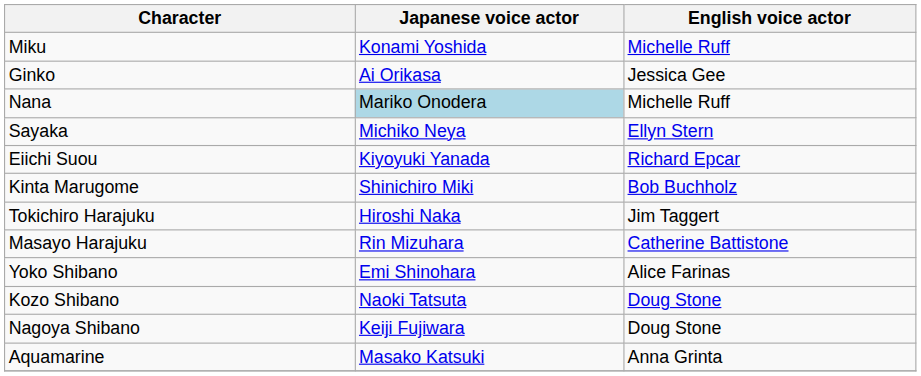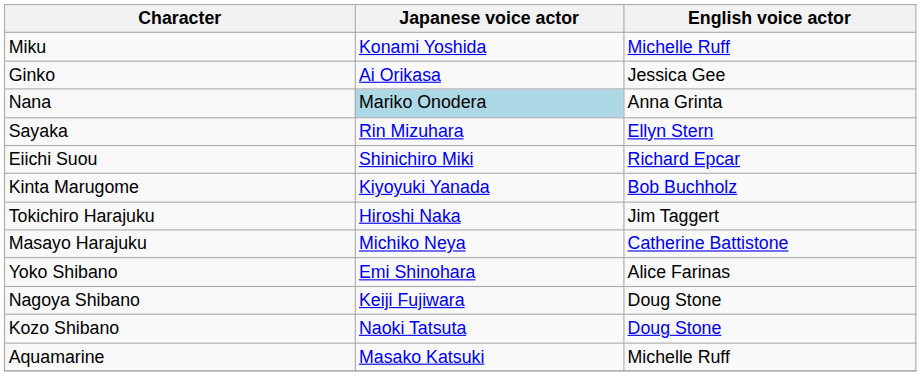 <table class="wikitable"  style="width:65%">
 <tr>
 <th width=30%>Character</th>
 <th width=23%>Japanese voice actor</th>
 <th width=25%>English voice actor</th>
 </tr>
 <tr>
 <td>Miku</td>
 <td><a href='#'>Konami Yoshida</a></td>
 <td><a href='#'>Michelle Ruff</a></td>
 </tr>
 <tr>
 <td>Ginko</td>
 <td><a href='#'>Ai Orikasa</a></td>
 <td>Jessica Gee</td>
 </tr>
 <tr>
 <td>Nana</td>
 <td style="background: lightblue;">Mariko Onodera</td>
-<td>Michelle Ruff</td>
+<td>Anna Grinta</td>
 </tr>
 <tr>
 <td>Sayaka</td>
-<td><a href='#'>Michiko Neya</a></td>
+<td><a href='#'>Rin Mizuhara</a></td>
 <td><a href='#'>Ellyn Stern</a></td>
 </tr>
 <tr>
 <td>Eiichi Suou</td>
-<td><a href='#'>Kiyoyuki Yanada</a></td>
+<td><a href='#'>Shinichiro Miki</a></td>
 <td><a href='#'>Richard Epcar</a></td>
 </tr>
 <tr>
 <td>Kinta Marugome</td>
-<td><a href='#'>Shinichiro Miki</a></td>
+<td><a href='#'>Kiyoyuki Yanada</a></td>
 <td><a href='#'>Bob Buchholz</a></td>
 </tr>
 <tr>
 <td>Tokichiro Harajuku</td>
 <td><a href='#'>Hiroshi Naka</a></td>
 <td>Jim Taggert</td>
 </tr>
 <tr>
 <td>Masayo Harajuku</td>
-<td><a href='#'>Rin Mizuhara</a></td>
+<td><a href='#'>Michiko Neya</a></td>
 <td><a href='#'>Catherine Battistone</a></td>
 </tr>
 <tr>
 <td>Yoko Shibano</td>
 <td><a href='#'>Emi Shinohara</a></td>
 <td>Alice Farinas</td>
 </tr>
 <tr>
+<td>Nagoya Shibano</td>
+<td><a href='#'>Keiji Fujiwara</a></td>
+<td>Doug Stone</td>
+</tr>
+<tr>
 <td>Kozo Shibano</td>
 <td><a href='#'>Naoki Tatsuta</a></td>
 <td><a href='#'>Doug Stone</a></td>
 </tr>
 <tr>
-<td>Nagoya Shibano</td>
-<td><a href='#'>Keiji Fujiwara</a></td>
-<td>Doug Stone</td>
-</tr>
-<tr>
 <td>Aquamarine</td>
 <td><a href='#'>Masako Katsuki</a></td>
-<td>Anna Grinta</td>
+<td>Michelle Ruff</td>
 </tr>
 <tr>
 </tr>
 </table>
